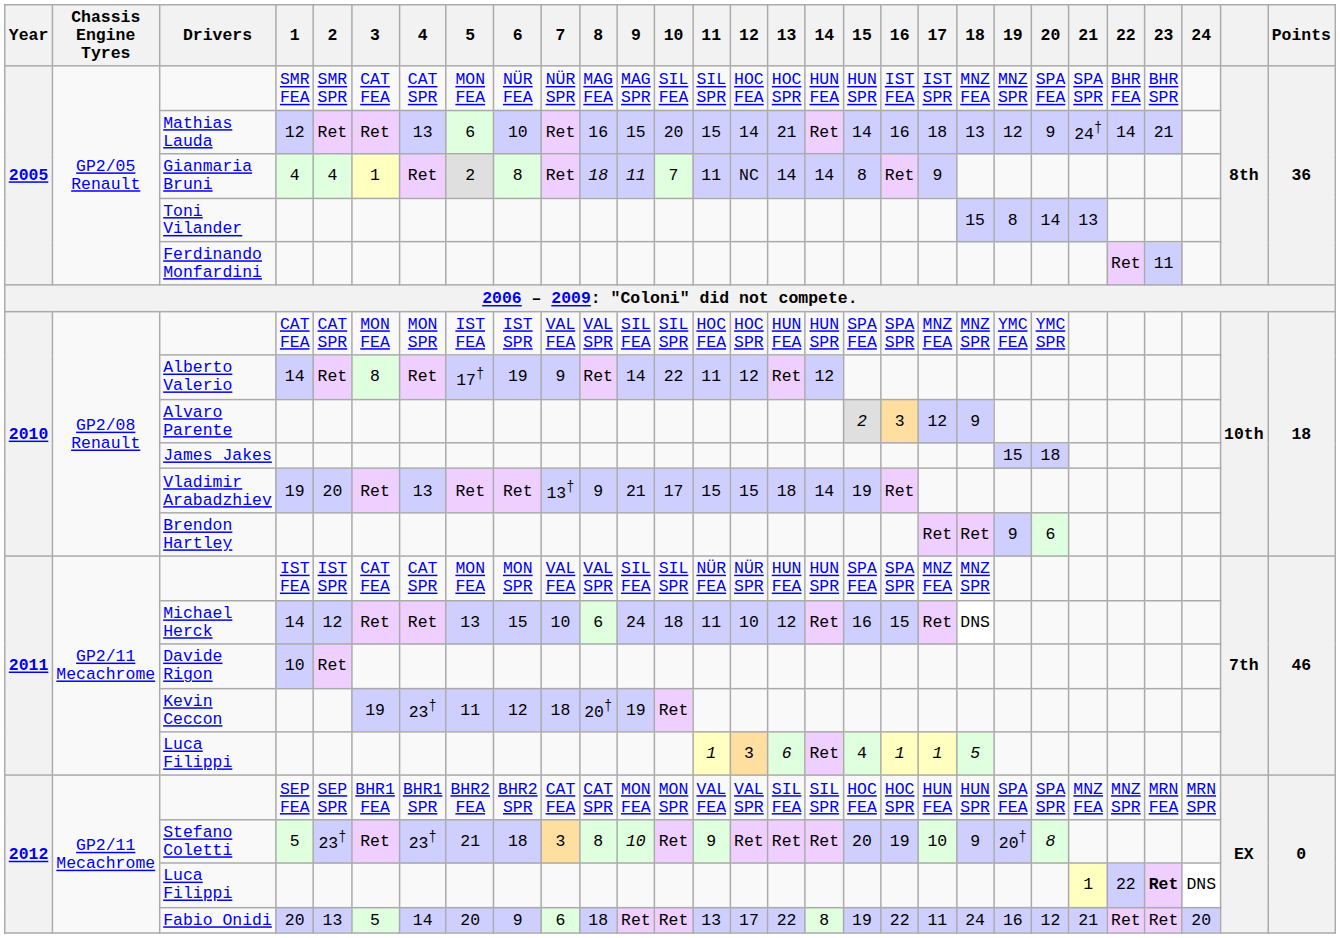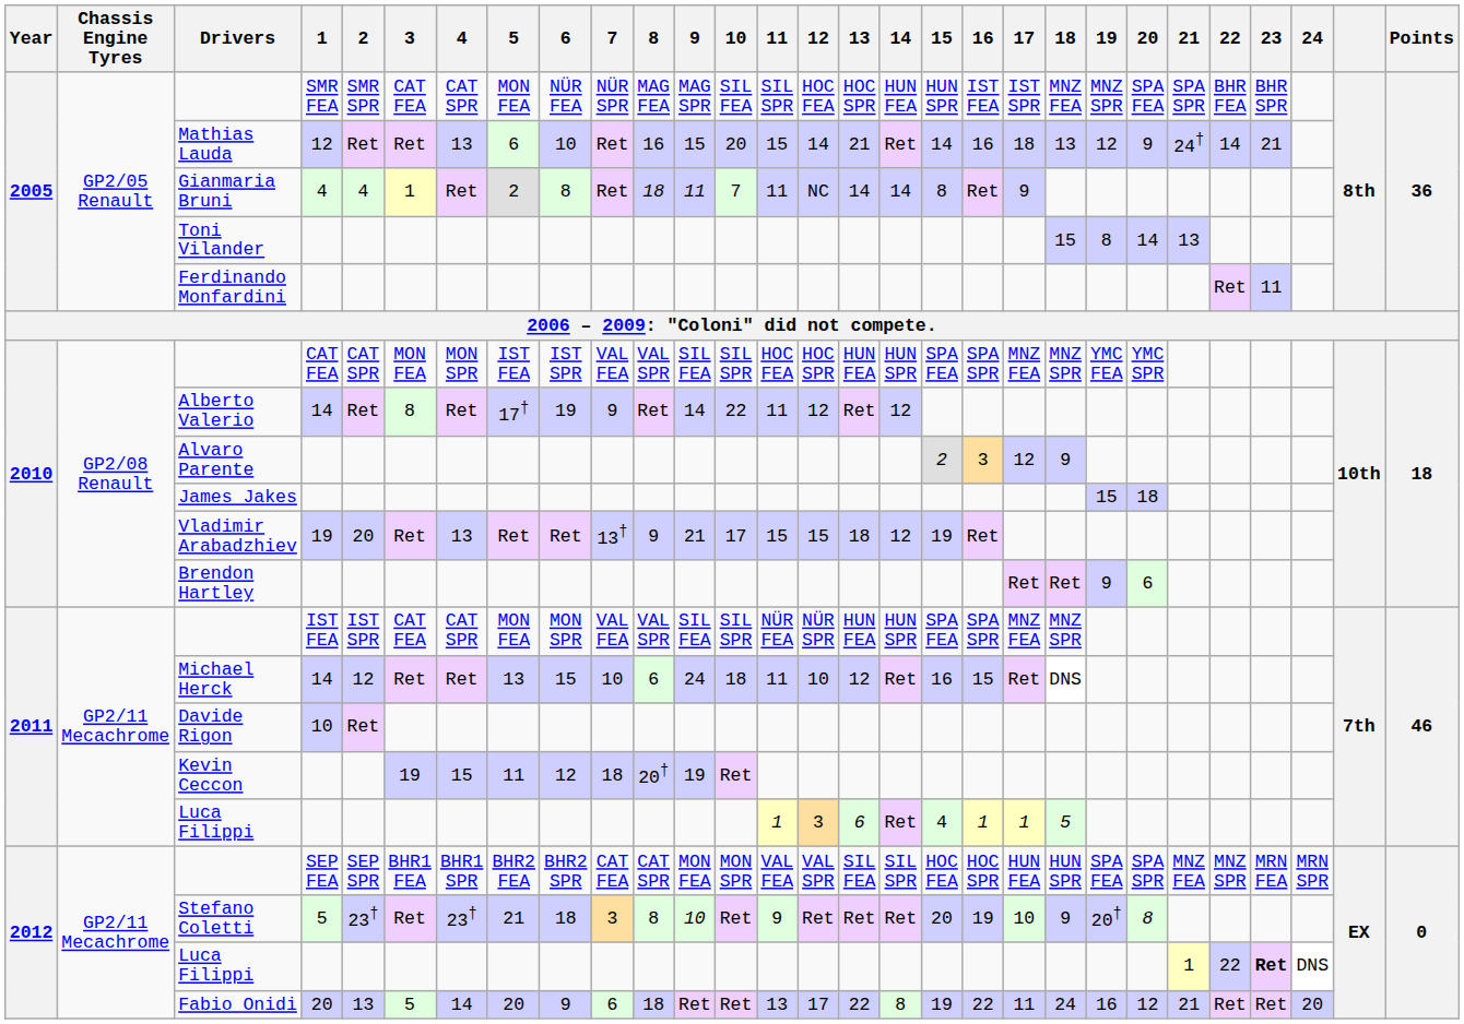 <table class="wikitable" style="text-align:center; font-size:85%;">
 <tr>
 <th>Year</th>
 <th>Chassis<br>Engine<br>Tyres</th>
 <th>Drivers</th>
 <th>1</th>
 <th>2</th>
 <th>3</th>
 <th>4</th>
 <th>5</th>
 <th>6</th>
 <th>7</th>
 <th>8</th>
 <th>9</th>
 <th>10</th>
 <th>11</th>
 <th>12</th>
 <th>13</th>
 <th>14</th>
 <th>15</th>
 <th>16</th>
 <th>17</th>
 <th>18</th>
 <th>19</th>
 <th>20</th>
 <th>21</th>
 <th>22</th>
 <th>23</th>
 <th>24</th>
 <th></th>
 <th>Points</th>
 </tr>
 <tr>
 <th rowspan=5><a href='#'>2005</a></th>
 <td rowspan=5><a href='#'>GP2/05</a><br><a href='#'>Renault</a><br></td>
 <td></td>
 <td><a href='#'>SMR<br>FEA</a></td>
 <td><a href='#'>SMR<br>SPR</a></td>
 <td><a href='#'>CAT<br>FEA</a></td>
 <td><a href='#'>CAT<br>SPR</a></td>
 <td><a href='#'>MON<br>FEA</a></td>
 <td><a href='#'>NÜR<br>FEA</a></td>
 <td><a href='#'>NÜR<br>SPR</a></td>
 <td><a href='#'>MAG<br>FEA</a></td>
 <td><a href='#'>MAG<br>SPR</a></td>
 <td><a href='#'>SIL<br>FEA</a></td>
 <td><a href='#'>SIL<br>SPR</a></td>
 <td><a href='#'>HOC<br>FEA</a></td>
 <td><a href='#'>HOC<br>SPR</a></td>
 <td><a href='#'>HUN<br>FEA</a></td>
 <td><a href='#'>HUN<br>SPR</a></td>
 <td><a href='#'>IST<br>FEA</a></td>
 <td><a href='#'>IST<br>SPR</a></td>
 <td><a href='#'>MNZ<br>FEA</a></td>
 <td><a href='#'>MNZ<br>SPR</a></td>
 <td><a href='#'>SPA<br>FEA</a></td>
 <td><a href='#'>SPA<br>SPR</a></td>
 <td><a href='#'>BHR<br>FEA</a></td>
 <td><a href='#'>BHR<br>SPR</a></td>
 <td></td>
 <th rowspan=5>8th</th>
 <th rowspan=5>36</th>
 </tr>
 <tr>
 <td align="left"> <a href='#'>Mathias Lauda</a></td>
 <td bgcolor="#CFCFFF">12</td>
 <td bgcolor="#EFCFFF">Ret</td>
 <td bgcolor="#EFCFFF">Ret</td>
 <td bgcolor="#CFCFFF">13</td>
 <td bgcolor="#DFFFDF">6</td>
 <td bgcolor="#CFCFFF">10</td>
 <td bgcolor="#EFCFFF">Ret</td>
 <td bgcolor="#CFCFFF">16</td>
 <td bgcolor="#CFCFFF">15</td>
 <td bgcolor="#CFCFFF">20</td>
 <td bgcolor="#CFCFFF">15</td>
 <td bgcolor="#CFCFFF">14</td>
 <td bgcolor="#CFCFFF">21</td>
 <td bgcolor="#EFCFFF">Ret</td>
 <td bgcolor="#CFCFFF">14</td>
 <td bgcolor="#CFCFFF">16</td>
 <td bgcolor="#CFCFFF">18</td>
 <td bgcolor="#CFCFFF">13</td>
 <td bgcolor="#CFCFFF">12</td>
 <td bgcolor="#CFCFFF">9</td>
 <td bgcolor="#CFCFFF">24<sup>†</sup></td>
 <td bgcolor="#CFCFFF">14</td>
 <td bgcolor="#CFCFFF">21</td>
 <td></td>
 </tr>
 <tr>
 <td align="left"> <a href='#'>Gianmaria Bruni</a></td>
 <td bgcolor="#DFFFDF">4</td>
 <td bgcolor="#DFFFDF">4</td>
 <td bgcolor="#FFFFBF">1</td>
 <td bgcolor="#EFCFFF">Ret</td>
 <td bgcolor="#DFDFDF">2</td>
 <td bgcolor="#DFFFDF">8</td>
 <td bgcolor="#EFCFFF">Ret</td>
 <td bgcolor="#CFCFFF"><em>18</em></td>
 <td bgcolor="#CFCFFF"><em>11</em></td>
 <td bgcolor="#DFFFDF">7</td>
 <td bgcolor="#CFCFFF">11</td>
 <td bgcolor="#CFCFFF">NC</td>
 <td bgcolor="#CFCFFF">14</td>
 <td bgcolor="#CFCFFF">14</td>
 <td bgcolor="#CFCFFF">8</td>
 <td bgcolor="#EFCFFF">Ret</td>
 <td bgcolor="#CFCFFF">9</td>
 <td></td>
 <td></td>
 <td></td>
 <td></td>
 <td></td>
 <td></td>
 <td></td>
 </tr>
 <tr>
 <td align="left"> <a href='#'>Toni Vilander</a></td>
 <td></td>
 <td></td>
 <td></td>
 <td></td>
 <td></td>
 <td></td>
 <td></td>
 <td></td>
 <td></td>
 <td></td>
 <td></td>
 <td></td>
 <td></td>
 <td></td>
 <td></td>
 <td></td>
 <td></td>
 <td bgcolor="#CFCFFF">15</td>
 <td bgcolor="#CFCFFF">8</td>
 <td bgcolor="#CFCFFF">14</td>
 <td bgcolor="#CFCFFF">13</td>
 <td></td>
 <td></td>
 <td></td>
 </tr>
 <tr>
 <td align="left"> <a href='#'>Ferdinando Monfardini</a></td>
 <td></td>
 <td></td>
 <td></td>
 <td></td>
 <td></td>
 <td></td>
 <td></td>
 <td></td>
 <td></td>
 <td></td>
 <td></td>
 <td></td>
 <td></td>
 <td></td>
 <td></td>
 <td></td>
 <td></td>
 <td></td>
 <td></td>
 <td></td>
 <td></td>
 <td bgcolor="#EFCFFF">Ret</td>
 <td bgcolor="#CFCFFF">11</td>
 <td></td>
 </tr>
 <tr>
 <th colspan=29><a href='#'>2006</a> – <a href='#'>2009</a>: "Coloni" did not compete.</th>
 </tr>
 <tr>
 <th rowspan=6><a href='#'>2010</a></th>
 <td rowspan=6><a href='#'>GP2/08</a><br><a href='#'>Renault</a><br></td>
 <td></td>
 <td><a href='#'>CAT<br>FEA</a></td>
 <td><a href='#'>CAT<br>SPR</a></td>
 <td><a href='#'>MON<br>FEA</a></td>
 <td><a href='#'>MON<br>SPR</a></td>
 <td><a href='#'>IST<br>FEA</a></td>
 <td><a href='#'>IST<br>SPR</a></td>
 <td><a href='#'>VAL<br>FEA</a></td>
 <td><a href='#'>VAL<br>SPR</a></td>
 <td><a href='#'>SIL<br>FEA</a></td>
 <td><a href='#'>SIL<br>SPR</a></td>
 <td><a href='#'>HOC<br>FEA</a></td>
 <td><a href='#'>HOC<br>SPR</a></td>
 <td><a href='#'>HUN<br>FEA</a></td>
 <td><a href='#'>HUN<br>SPR</a></td>
 <td><a href='#'>SPA<br>FEA</a></td>
 <td><a href='#'>SPA<br>SPR</a></td>
 <td><a href='#'>MNZ<br>FEA</a></td>
 <td><a href='#'>MNZ<br>SPR</a></td>
 <td><a href='#'>YMC<br>FEA</a></td>
 <td><a href='#'>YMC<br>SPR</a></td>
 <td></td>
 <td></td>
 <td></td>
 <td></td>
 <th rowspan="6">10th</th>
 <th rowspan="6">18</th>
 </tr>
 <tr>
 <td align="left"> <a href='#'>Alberto Valerio</a></td>
 <td bgcolor="#CFCFFF">14</td>
 <td bgcolor="#EFCFFF">Ret</td>
 <td bgcolor="#DFFFDF">8</td>
 <td bgcolor="#EFCFFF">Ret</td>
 <td bgcolor="#CFCFFF">17<sup>†</sup></td>
 <td bgcolor="#CFCFFF">19</td>
 <td bgcolor="#CFCFFF">9</td>
 <td bgcolor="#EFCFFF">Ret</td>
 <td bgcolor="#CFCFFF">14</td>
 <td bgcolor="#CFCFFF">22</td>
 <td bgcolor="#CFCFFF">11</td>
 <td bgcolor="#CFCFFF">12</td>
 <td bgcolor="#EFCFFF">Ret</td>
 <td bgcolor="#CFCFFF">12</td>
 <td></td>
 <td></td>
 <td></td>
 <td></td>
 <td></td>
 <td></td>
 <td></td>
 <td></td>
 <td></td>
 <td></td>
 </tr>
 <tr>
 <td align="left"> <a href='#'>Alvaro Parente</a></td>
 <td></td>
 <td></td>
 <td></td>
 <td></td>
 <td></td>
 <td></td>
 <td></td>
 <td></td>
 <td></td>
 <td></td>
 <td></td>
 <td></td>
 <td></td>
 <td></td>
 <td bgcolor="#DFDFDF"><em>2</em></td>
 <td bgcolor="#FFDF9F">3</td>
 <td bgcolor="#CFCFFF">12</td>
 <td bgcolor="#CFCFFF">9</td>
 <td></td>
 <td></td>
 <td></td>
 <td></td>
 <td></td>
 <td></td>
 </tr>
 <tr>
 <td align="left"> <a href='#'>James Jakes</a></td>
 <td></td>
 <td></td>
 <td></td>
 <td></td>
 <td></td>
 <td></td>
 <td></td>
 <td></td>
 <td></td>
 <td></td>
 <td></td>
 <td></td>
 <td></td>
 <td></td>
 <td></td>
 <td></td>
 <td></td>
 <td></td>
 <td bgcolor="#CFCFFF">15</td>
 <td bgcolor="#CFCFFF">18</td>
 <td></td>
 <td></td>
 <td></td>
 <td></td>
 </tr>
 <tr>
 <td align="left"> <a href='#'>Vladimir Arabadzhiev</a></td>
 <td bgcolor="#CFCFFF">19</td>
 <td bgcolor="#CFCFFF">20</td>
 <td bgcolor="#EFCFFF">Ret</td>
 <td bgcolor="#CFCFFF">13</td>
 <td bgcolor="#EFCFFF">Ret</td>
 <td bgcolor="#EFCFFF">Ret</td>
 <td bgcolor="#CFCFFF">13<sup>†</sup></td>
 <td bgcolor="#CFCFFF">9</td>
 <td bgcolor="#CFCFFF">21</td>
 <td bgcolor="#CFCFFF">17</td>
 <td bgcolor="#CFCFFF">15</td>
 <td bgcolor="#CFCFFF">15</td>
 <td bgcolor="#CFCFFF">18</td>
-<td bgcolor="#CFCFFF">14</td>
+<td bgcolor="#CFCFFF">12</td>
 <td bgcolor="#CFCFFF">19</td>
 <td bgcolor="#EFCFFF">Ret</td>
 <td></td>
 <td></td>
 <td></td>
 <td></td>
 <td></td>
 <td></td>
 <td></td>
 <td></td>
 </tr>
 <tr>
 <td align="left"> <a href='#'>Brendon Hartley</a></td>
 <td></td>
 <td></td>
 <td></td>
 <td></td>
 <td></td>
 <td></td>
 <td></td>
 <td></td>
 <td></td>
 <td></td>
 <td></td>
 <td></td>
 <td></td>
 <td></td>
 <td></td>
 <td></td>
 <td bgcolor="#EFCFFF">Ret</td>
 <td bgcolor="#EFCFFF">Ret</td>
 <td bgcolor="#CFCFFF">9</td>
 <td bgcolor="#DFFFDF">6</td>
 <td></td>
 <td></td>
 <td></td>
 <td></td>
 </tr>
 <tr>
 <th rowspan=5><a href='#'>2011</a></th>
 <td rowspan=5><a href='#'>GP2/11</a><br><a href='#'>Mecachrome</a><br></td>
 <td></td>
 <td><a href='#'>IST<br>FEA</a></td>
 <td><a href='#'>IST<br>SPR</a></td>
 <td><a href='#'>CAT<br>FEA</a></td>
 <td><a href='#'>CAT<br>SPR</a></td>
 <td><a href='#'>MON<br>FEA</a></td>
 <td><a href='#'>MON<br>SPR</a></td>
 <td><a href='#'>VAL<br>FEA</a></td>
 <td><a href='#'>VAL<br>SPR</a></td>
 <td><a href='#'>SIL<br>FEA</a></td>
 <td><a href='#'>SIL<br>SPR</a></td>
 <td><a href='#'>NÜR<br>FEA</a></td>
 <td><a href='#'>NÜR<br>SPR</a></td>
 <td><a href='#'>HUN<br>FEA</a></td>
 <td><a href='#'>HUN<br>SPR</a></td>
 <td><a href='#'>SPA<br>FEA</a></td>
 <td><a href='#'>SPA<br>SPR</a></td>
 <td><a href='#'>MNZ<br>FEA</a></td>
 <td><a href='#'>MNZ<br>SPR</a></td>
 <td></td>
 <td></td>
 <td></td>
 <td></td>
 <td></td>
 <td></td>
 <th rowspan=5>7th</th>
 <th rowspan=5>46</th>
 </tr>
 <tr>
 <td align="left"> <a href='#'>Michael Herck</a></td>
 <td bgcolor="#CFCFFF">14</td>
 <td bgcolor="#CFCFFF">12</td>
 <td bgcolor="#EFCFFF">Ret</td>
 <td bgcolor="#EFCFFF">Ret</td>
 <td bgcolor="#CFCFFF">13</td>
 <td bgcolor="#CFCFFF">15</td>
 <td bgcolor="#CFCFFF">10</td>
 <td bgcolor="#DFFFDF">6</td>
 <td bgcolor="#CFCFFF">24</td>
 <td bgcolor="#CFCFFF">18</td>
 <td bgcolor="#CFCFFF">11</td>
 <td bgcolor="#CFCFFF">10</td>
 <td bgcolor="#CFCFFF">12</td>
 <td bgcolor="#EFCFFF">Ret</td>
 <td bgcolor="#CFCFFF">16</td>
 <td bgcolor="#CFCFFF">15</td>
 <td bgcolor="#EFCFFF">Ret</td>
 <td bgcolor="#FFFFFF">DNS</td>
 <td></td>
 <td></td>
 <td></td>
 <td></td>
 <td></td>
 <td></td>
 </tr>
 <tr>
 <td align="left"> <a href='#'>Davide Rigon</a></td>
 <td bgcolor="#CFCFFF">10</td>
 <td bgcolor="#EFCFFF">Ret</td>
 <td></td>
 <td></td>
 <td></td>
 <td></td>
 <td></td>
 <td></td>
 <td></td>
 <td></td>
 <td></td>
 <td></td>
 <td></td>
 <td></td>
 <td></td>
 <td></td>
 <td></td>
 <td></td>
 <td></td>
 <td></td>
 <td></td>
 <td></td>
 <td></td>
 <td></td>
 </tr>
 <tr>
 <td align="left"> <a href='#'>Kevin Ceccon</a></td>
 <td></td>
 <td></td>
 <td bgcolor="#CFCFFF">19</td>
-<td bgcolor="#CFCFFF">23<sup>†</sup></td>
+<td bgcolor="#CFCFFF">15</td>
 <td bgcolor="#CFCFFF">11</td>
 <td bgcolor="#CFCFFF">12</td>
 <td bgcolor="#CFCFFF">18</td>
 <td bgcolor="#CFCFFF">20<sup>†</sup></td>
 <td bgcolor="#CFCFFF">19</td>
 <td bgcolor="#EFCFFF">Ret</td>
 <td></td>
 <td></td>
 <td></td>
 <td></td>
 <td></td>
 <td></td>
 <td></td>
 <td></td>
 <td></td>
 <td></td>
 <td></td>
 <td></td>
 <td></td>
 <td></td>
 </tr>
 <tr>
 <td align="left"> <a href='#'>Luca Filippi</a></td>
 <td></td>
 <td></td>
 <td></td>
 <td></td>
 <td></td>
 <td></td>
 <td></td>
 <td></td>
 <td></td>
 <td></td>
 <td bgcolor="#FFFFBF"><em>1</em></td>
 <td bgcolor="#FFDF9F">3</td>
 <td bgcolor="#DFFFDF"><em>6</em></td>
 <td bgcolor="#EFCFFF">Ret</td>
 <td bgcolor="#DFFFDF">4</td>
 <td bgcolor="#FFFFBF"><em>1</em></td>
 <td bgcolor="#FFFFBF"><em>1</em></td>
 <td bgcolor="#DFFFDF"><em>5</em></td>
 <td></td>
 <td></td>
 <td></td>
 <td></td>
 <td></td>
 <td></td>
 </tr>
 <tr>
 <th rowspan=4><a href='#'>2012</a></th>
 <td rowspan=4><a href='#'>GP2/11</a><br><a href='#'>Mecachrome</a><br></td>
 <td></td>
 <td><a href='#'>SEP<br>FEA</a></td>
 <td><a href='#'>SEP<br>SPR</a></td>
 <td><a href='#'>BHR1<br>FEA</a></td>
 <td><a href='#'>BHR1<br>SPR</a></td>
 <td><a href='#'>BHR2<br>FEA</a></td>
 <td><a href='#'>BHR2<br>SPR</a></td>
 <td><a href='#'>CAT<br>FEA</a></td>
 <td><a href='#'>CAT<br>SPR</a></td>
 <td><a href='#'>MON<br>FEA</a></td>
 <td><a href='#'>MON<br>SPR</a></td>
 <td><a href='#'>VAL<br>FEA</a></td>
 <td><a href='#'>VAL<br>SPR</a></td>
 <td><a href='#'>SIL<br>FEA</a></td>
 <td><a href='#'>SIL<br>SPR</a></td>
 <td><a href='#'>HOC<br>FEA</a></td>
 <td><a href='#'>HOC<br>SPR</a></td>
 <td><a href='#'>HUN<br>FEA</a></td>
 <td><a href='#'>HUN<br>SPR</a></td>
 <td><a href='#'>SPA<br>FEA</a></td>
 <td><a href='#'>SPA<br>SPR</a></td>
 <td><a href='#'>MNZ<br>FEA</a></td>
 <td><a href='#'>MNZ<br>SPR</a></td>
 <td><a href='#'>MRN<br>FEA</a></td>
 <td><a href='#'>MRN<br>SPR</a></td>
 <th rowspan="4">EX</th>
 <th rowspan="4">0</th>
 </tr>
 <tr>
 <td align="left"> <a href='#'>Stefano Coletti</a></td>
 <td bgcolor="#DFFFDF">5</td>
 <td bgcolor="#CFCFFF">23<sup>†</sup></td>
 <td bgcolor="#EFCFFF">Ret</td>
 <td bgcolor="#CFCFFF">23<sup>†</sup></td>
 <td bgcolor="#CFCFFF">21</td>
 <td bgcolor="#CFCFFF">18</td>
 <td bgcolor="#FFDF9F">3</td>
 <td bgcolor="#DFFFDF">8</td>
 <td bgcolor="#DFFFDF"><em>10</em></td>
 <td bgcolor="#EFCFFF">Ret</td>
 <td bgcolor="#DFFFDF">9</td>
 <td bgcolor="#EFCFFF">Ret</td>
 <td bgcolor="#EFCFFF">Ret</td>
 <td bgcolor="#EFCFFF">Ret</td>
 <td bgcolor="#CFCFFF">20</td>
 <td bgcolor="#CFCFFF">19</td>
 <td bgcolor="#DFFFDF">10</td>
 <td bgcolor="#CFCFFF">9</td>
 <td bgcolor="#CFCFFF">20<sup>†</sup></td>
 <td bgcolor="#DFFFDF"><em>8</em></td>
 <td></td>
 <td></td>
 <td></td>
 <td></td>
 </tr>
 <tr>
 <td align="left"> <a href='#'>Luca Filippi</a></td>
 <td></td>
 <td></td>
 <td></td>
 <td></td>
 <td></td>
 <td></td>
 <td></td>
 <td></td>
 <td></td>
 <td></td>
 <td></td>
 <td></td>
 <td></td>
 <td></td>
 <td></td>
 <td></td>
 <td></td>
 <td></td>
 <td></td>
 <td></td>
 <td bgcolor="#FFFFBF">1</td>
 <td bgcolor="#CFCFFF">22</td>
 <td bgcolor="#EFCFFF"><strong>Ret</strong></td>
 <td bgcolor="#FFFFFF">DNS</td>
 </tr>
 <tr>
 <td align="left"> <a href='#'>Fabio Onidi</a></td>
 <td bgcolor="#CFCFFF">20</td>
 <td bgcolor="#CFCFFF">13</td>
 <td bgcolor="#DFFFDF">5</td>
 <td bgcolor="#CFCFFF">14</td>
 <td bgcolor="#CFCFFF">20</td>
 <td bgcolor="#CFCFFF">9</td>
 <td bgcolor="#DFFFDF">6</td>
 <td bgcolor="#CFCFFF">18</td>
 <td bgcolor="#EFCFFF">Ret</td>
 <td bgcolor="#EFCFFF">Ret</td>
 <td bgcolor="#CFCFFF">13</td>
 <td bgcolor="#CFCFFF">17</td>
 <td bgcolor="#CFCFFF">22</td>
 <td bgcolor="#DFFFDF">8</td>
 <td bgcolor="#CFCFFF">19</td>
 <td bgcolor="#CFCFFF">22</td>
 <td bgcolor="#CFCFFF">11</td>
 <td bgcolor="#CFCFFF">24</td>
 <td bgcolor="#CFCFFF">16</td>
 <td bgcolor="#CFCFFF">12</td>
 <td bgcolor="#CFCFFF">21</td>
 <td bgcolor="#EFCFFF">Ret</td>
 <td bgcolor="#EFCFFF">Ret</td>
 <td bgcolor="#CFCFFF">20</td>
 </tr>
 </table>
